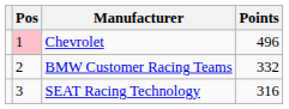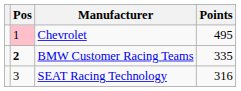 <table class="wikitable" style="font-size: 95%;">
 <tr>
 <th></th>
 <th>Pos</th>
 <th>Manufacturer</th>
 <th>Points</th>
 </tr>
 <tr>
 <td align="left"></td>
 <td style="background: pink;">1</td>
 <td> <a href='#'>Chevrolet</a></td>
-<td align="right">496</td>
+<td align="right">495</td>
 </tr>
 <tr>
 <td align="left"></td>
-<td>2</td>
+<td><strong>2</strong></td>
 <td> <a href='#'>BMW Customer Racing Teams</a></td>
-<td align="right">332</td>
+<td align="right">335</td>
 </tr>
 <tr>
 <td align="left"></td>
 <td>3</td>
 <td> <a href='#'>SEAT Racing Technology</a></td>
 <td align="right">316</td>
 </tr>
 </table>
